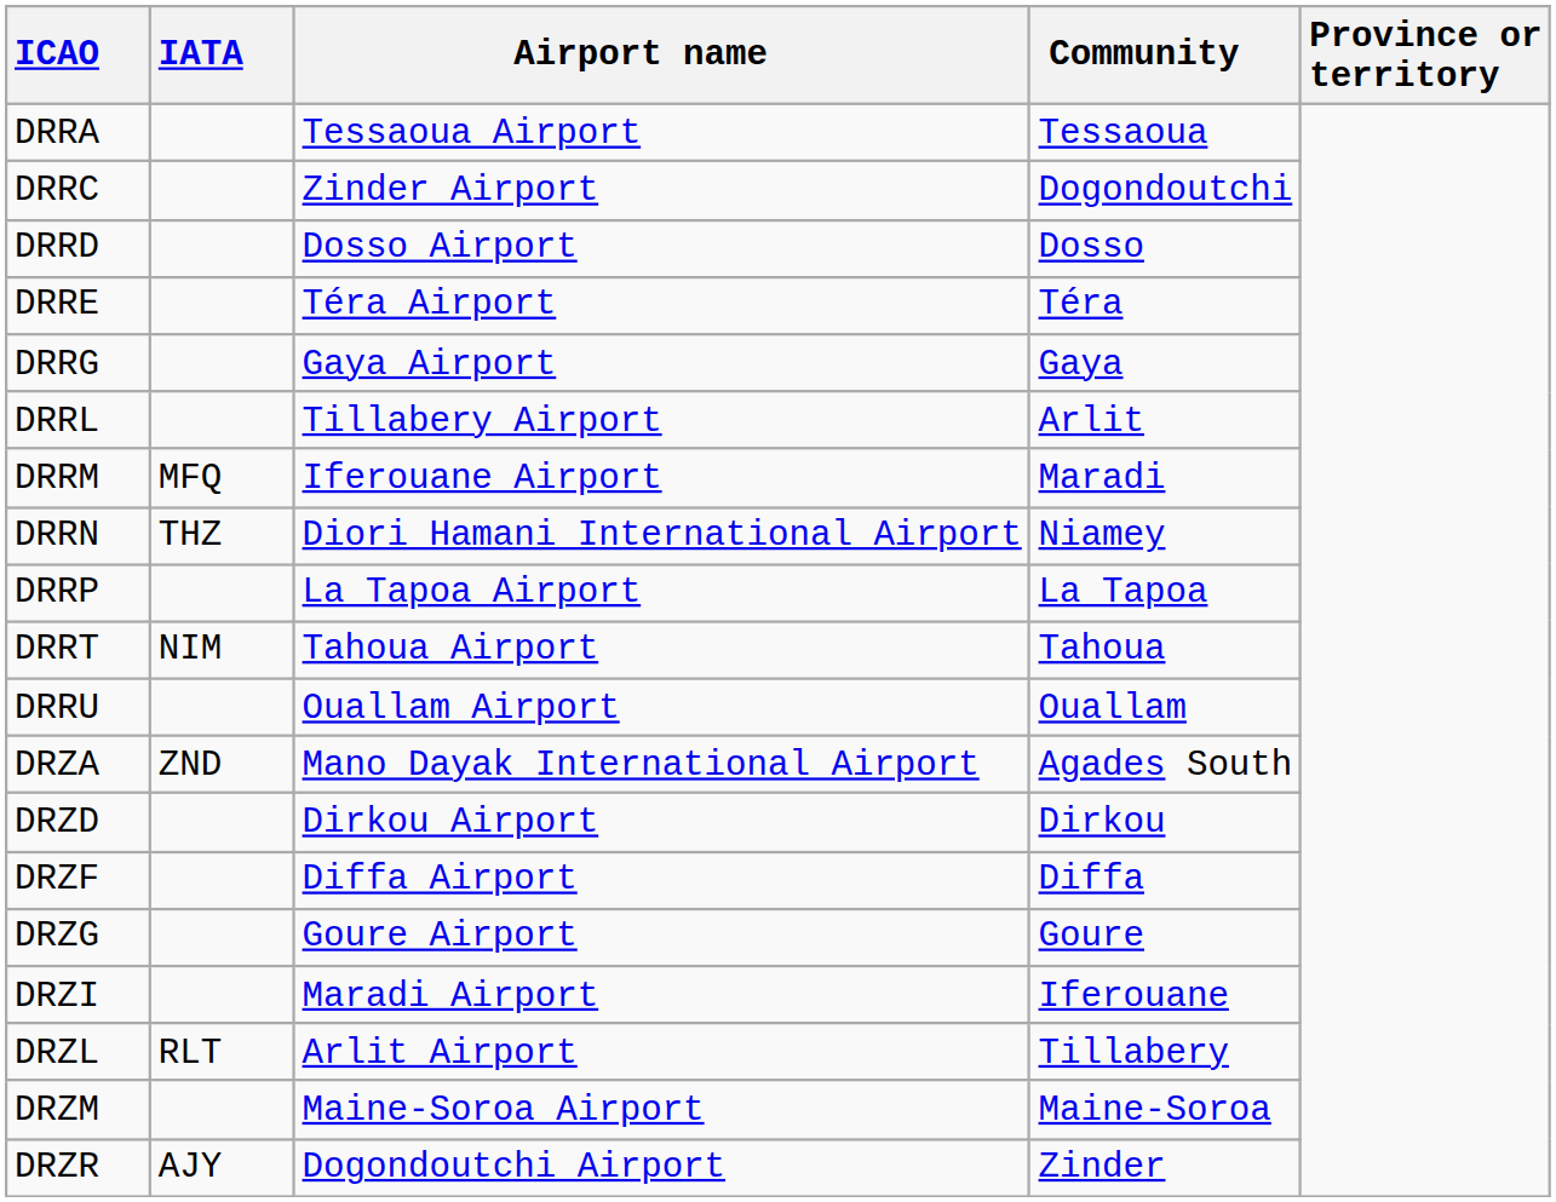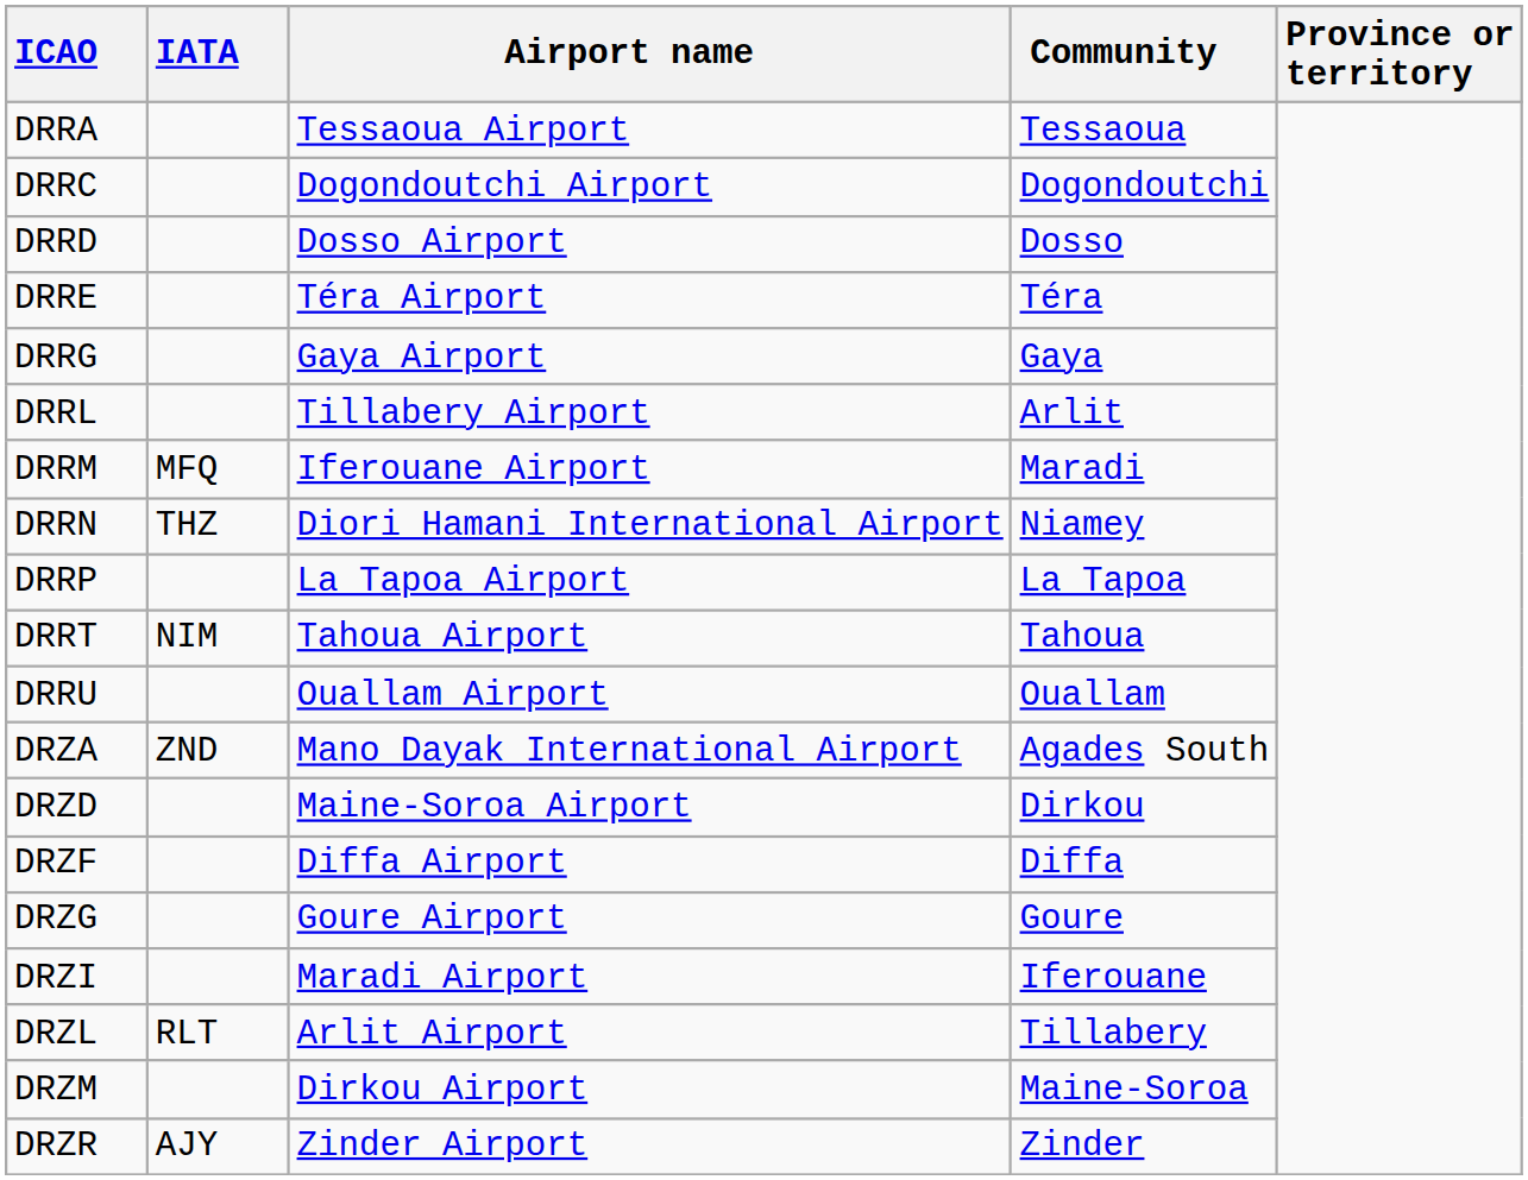 <table class="wikitable" style="width:auto;">
 <tr>
 <th width="*"><a href='#'>ICAO</a>  </th>
 <th width="*"><a href='#'>IATA</a>  </th>
 <th width="*">Airport name  </th>
 <th width="*">Community  </th>
 <th width="*">Province or<br>territory  </th>
 </tr>
 <tr>
 <td>DRRA</td>
 <td></td>
 <td><a href='#'>Tessaoua Airport</a></td>
 <td><a href='#'>Tessaoua</a></td>
 </tr>
 <tr>
 <td>DRRC</td>
 <td></td>
-<td><a href='#'>Zinder Airport</a></td>
+<td><a href='#'>Dogondoutchi Airport</a></td>
 <td><a href='#'>Dogondoutchi</a></td>
 </tr>
 <tr>
 <td>DRRD</td>
 <td></td>
 <td><a href='#'>Dosso Airport</a></td>
 <td><a href='#'>Dosso</a></td>
 </tr>
 <tr>
 <td>DRRE</td>
 <td></td>
 <td><a href='#'>Téra Airport</a></td>
 <td><a href='#'>Téra</a></td>
 </tr>
 <tr>
 <td>DRRG</td>
 <td></td>
 <td><a href='#'>Gaya Airport</a></td>
 <td><a href='#'>Gaya</a></td>
 </tr>
 <tr>
 <td>DRRL</td>
 <td></td>
 <td><a href='#'>Tillabery Airport</a></td>
 <td><a href='#'>Arlit</a></td>
 </tr>
 <tr>
 <td>DRRM</td>
 <td>MFQ</td>
 <td><a href='#'>Iferouane Airport</a></td>
 <td><a href='#'>Maradi</a></td>
 </tr>
 <tr>
 <td>DRRN</td>
 <td>THZ</td>
 <td><a href='#'>Diori Hamani International Airport</a></td>
 <td><a href='#'>Niamey</a></td>
 </tr>
 <tr>
 <td>DRRP</td>
 <td></td>
 <td><a href='#'>La Tapoa Airport</a></td>
 <td><a href='#'>La Tapoa</a></td>
 </tr>
 <tr>
 <td>DRRT</td>
 <td>NIM</td>
 <td><a href='#'>Tahoua Airport</a></td>
 <td><a href='#'>Tahoua</a></td>
 </tr>
 <tr>
 <td>DRRU</td>
 <td></td>
 <td><a href='#'>Ouallam Airport</a></td>
 <td><a href='#'>Ouallam</a></td>
 </tr>
 <tr>
 <td>DRZA</td>
 <td>ZND</td>
 <td><a href='#'>Mano Dayak International Airport</a></td>
 <td><a href='#'>Agades</a> South</td>
 </tr>
 <tr>
 <td>DRZD</td>
 <td></td>
-<td><a href='#'>Dirkou Airport</a></td>
+<td><a href='#'>Maine-Soroa Airport</a></td>
 <td><a href='#'>Dirkou</a></td>
 </tr>
 <tr>
 <td>DRZF</td>
 <td></td>
 <td><a href='#'>Diffa Airport</a></td>
 <td><a href='#'>Diffa</a></td>
 </tr>
 <tr>
 <td>DRZG</td>
 <td></td>
 <td><a href='#'>Goure Airport</a></td>
 <td><a href='#'>Goure</a></td>
 </tr>
 <tr>
 <td>DRZI</td>
 <td></td>
 <td><a href='#'>Maradi Airport</a></td>
 <td><a href='#'>Iferouane</a></td>
 </tr>
 <tr>
 <td>DRZL</td>
 <td>RLT</td>
 <td><a href='#'>Arlit Airport</a></td>
 <td><a href='#'>Tillabery</a></td>
 </tr>
 <tr>
 <td>DRZM</td>
 <td></td>
-<td><a href='#'>Maine-Soroa Airport</a></td>
+<td><a href='#'>Dirkou Airport</a></td>
 <td><a href='#'>Maine-Soroa</a></td>
 </tr>
 <tr>
 <td>DRZR</td>
 <td>AJY</td>
-<td><a href='#'>Dogondoutchi Airport</a></td>
+<td><a href='#'>Zinder Airport</a></td>
 <td><a href='#'>Zinder</a></td>
 </tr>
 </table>
